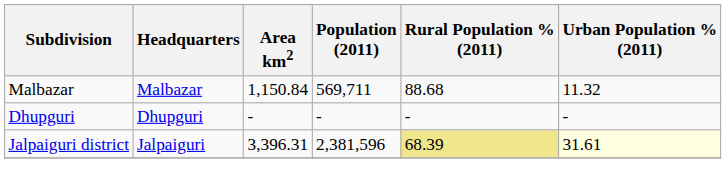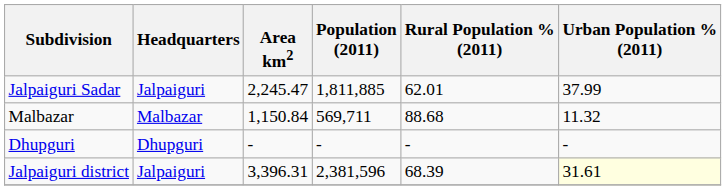 <table class="wikitable sortable">
 <tr>
 <th>Subdivision</th>
 <th>Headquarters</th>
 <th><br>Area<br>km<sup>2</sup></th>
 <th>Population<br>(2011)</th>
 <th>Rural Population %<br>(2011)</th>
 <th>Urban Population % <br>(2011)</th>
+</tr>
+<tr>
+<td><a href='#'>Jalpaiguri Sadar</a></td>
+<td><a href='#'>Jalpaiguri</a></td>
+<td>2,245.47</td>
+<td>1,811,885</td>
+<td>62.01</td>
+<td>37.99</td>
 </tr>
 <tr>
 <td>Malbazar</td>
 <td><a href='#'>Malbazar</a></td>
 <td>1,150.84</td>
 <td>569,711</td>
 <td>88.68</td>
 <td>11.32</td>
 </tr>
 <tr>
 <td><a href='#'>Dhupguri</a></td>
 <td><a href='#'>Dhupguri</a></td>
 <td>-</td>
 <td>-</td>
 <td>-</td>
 <td>-</td>
 </tr>
 <tr>
 <td><a href='#'>Jalpaiguri district</a></td>
 <td><a href='#'>Jalpaiguri</a></td>
 <td>3,396.31</td>
 <td>2,381,596</td>
-<td style="background: khaki;">68.39</td>
+<td>68.39</td>
 <td style="background: lightyellow;">31.61</td>
 </tr>
 <tr>
 </tr>
 </table>
